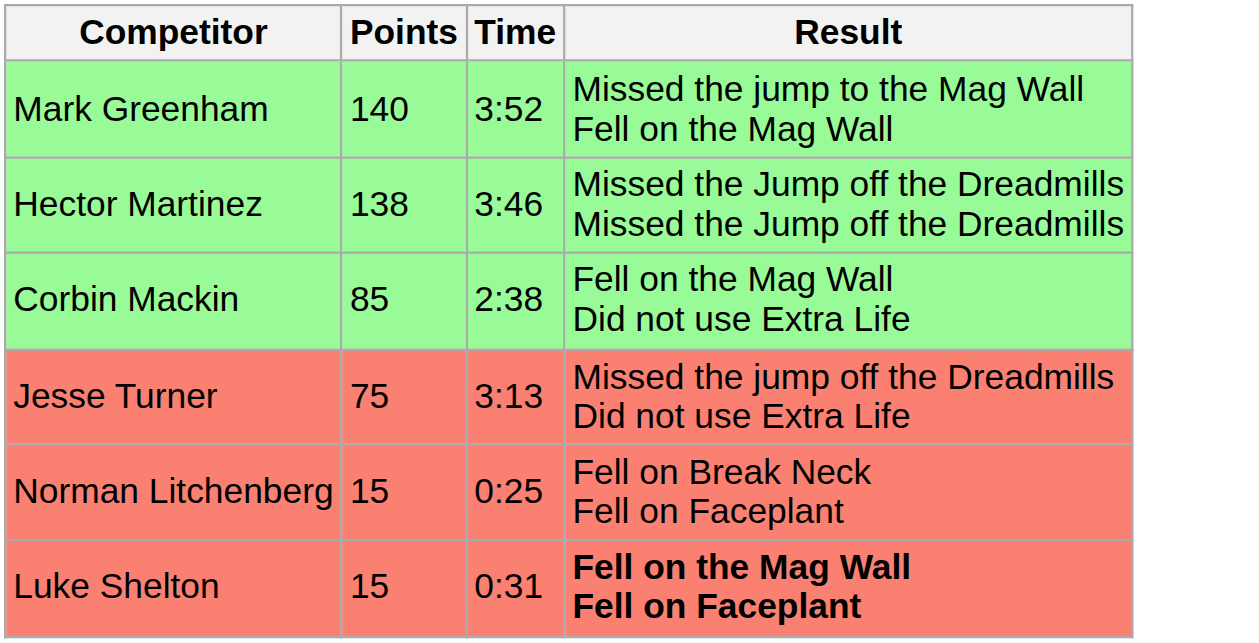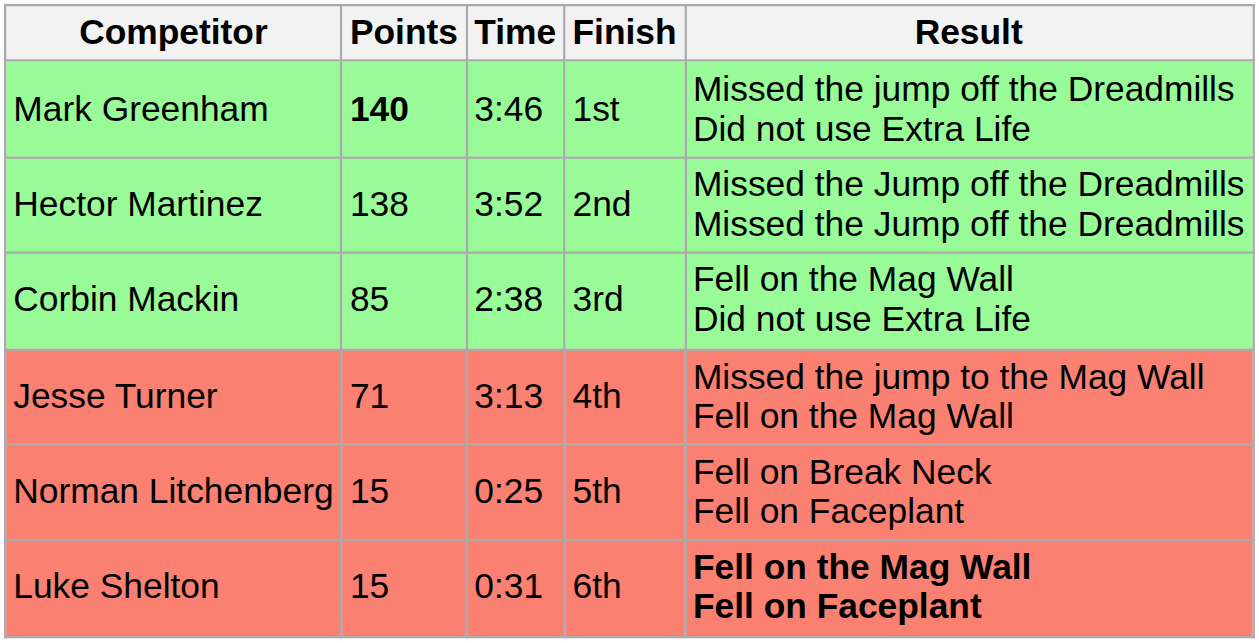 <table class="wikitable sortable">
 <tr>
 <th nowrap="nowrap">Competitor</th>
 <th>Points</th>
 <th>Time</th>
+<th>Finish</th>
 <th>Result</th>
 </tr>
 <tr style="background-color:#98fb98">
 <td> Mark Greenham</td>
-<td>140</td>
-<td>3:52</td>
-<td>Missed the jump to the Mag Wall<br>Fell on the Mag Wall</td>
+<td><strong>140</strong></td>
+<td>3:46</td>
+<td>1st</td>
+<td>Missed the jump off the Dreadmills<br>Did not use Extra Life</td>
 </tr>
 <tr style="background-color:#98fb98">
 <td> Hector Martinez</td>
 <td>138</td>
-<td>3:46</td>
+<td>3:52</td>
+<td>2nd</td>
 <td>Missed the Jump off the Dreadmills<br>Missed the Jump off the Dreadmills</td>
 </tr>
 <tr style="background-color:#98fb98">
 <td> Corbin Mackin</td>
 <td>85</td>
 <td>2:38</td>
+<td>3rd</td>
 <td>Fell on the Mag Wall<br>Did not use Extra Life</td>
 </tr>
 <tr style="background-color:#fa8072">
 <td> Jesse Turner</td>
-<td>75</td>
+<td>71</td>
 <td>3:13</td>
-<td>Missed the jump off the Dreadmills<br>Did not use Extra Life</td>
+<td>4th</td>
+<td>Missed the jump to the Mag Wall<br>Fell on the Mag Wall</td>
 </tr>
 <tr style="background-color:#fa8072">
 <td> Norman Litchenberg</td>
 <td>15</td>
 <td>0:25</td>
+<td>5th</td>
 <td>Fell on Break Neck<br>Fell on Faceplant</td>
 </tr>
 <tr style="background-color:#fa8072">
 <td> Luke Shelton</td>
 <td>15</td>
 <td>0:31</td>
+<td>6th</td>
 <td><strong>Fell on the Mag Wall<br>Fell on Faceplant</strong></td>
 </tr>
 </table>
